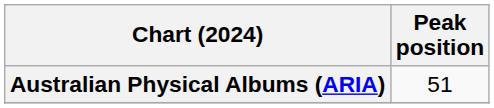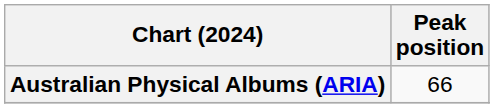 <table class="wikitable sortable plainrowheaders" style="text-align:center;">
 <tr>
 <th scope="col">Chart (2024)</th>
 <th scope="col">Peak<br>position</th>
 </tr>
 <tr>
 <th scope="row">Australian Physical Albums (<a href='#'>ARIA</a>)</th>
-<td>51</td>
+<td>66</td>
 </tr>
 <tr>
 </tr>
 <tr>
 </tr>
 <tr>
 </tr>
 <tr>
 </tr>
 <tr>
 </tr>
 <tr>
 </tr>
 </table>
